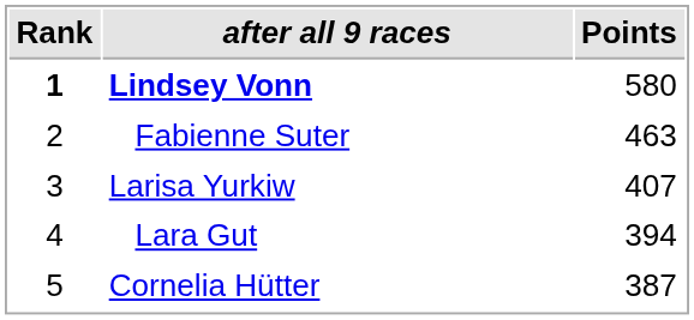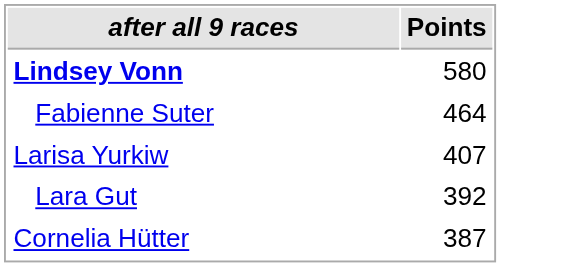 <table cellspacing="1" cellpadding="3" style="border:1px solid #aaa; font-size:86%;">
 <tr style="background:#e4e4e4;">
-<th style="border-bottom:1px solid #aaa; width:10px;">Rank</th>
 <th style="border-bottom:1px solid #aaa; width:200px; white-space:nowrap;"><em>after all 9 races</em> </th>
 <th style="border-bottom:1px solid #aaa; width:20px;">Points</th>
 </tr>
 <tr>
-<td style="text-align:center;"><strong>1</strong></td>
 <td> <strong><a href='#'>Lindsey Vonn</a> </strong></td>
 <td align="right">580</td>
 </tr>
 <tr>
-<td style="text-align:center;">2</td>
 <td style="white-space:nowrap;">   <a href='#'>Fabienne Suter</a></td>
-<td align="right">463</td>
+<td align="right">464</td>
 </tr>
 <tr>
-<td style="text-align:center;">3</td>
 <td> <a href='#'>Larisa Yurkiw</a></td>
 <td align="right">407</td>
 </tr>
 <tr>
-<td style="text-align:center;">4</td>
 <td>   <a href='#'>Lara Gut</a></td>
-<td align="right">394</td>
+<td align="right">392</td>
 </tr>
 <tr>
-<td style="text-align:center;">5</td>
 <td> <a href='#'>Cornelia Hütter</a></td>
 <td align="right">387</td>
 </tr>
 </table>
